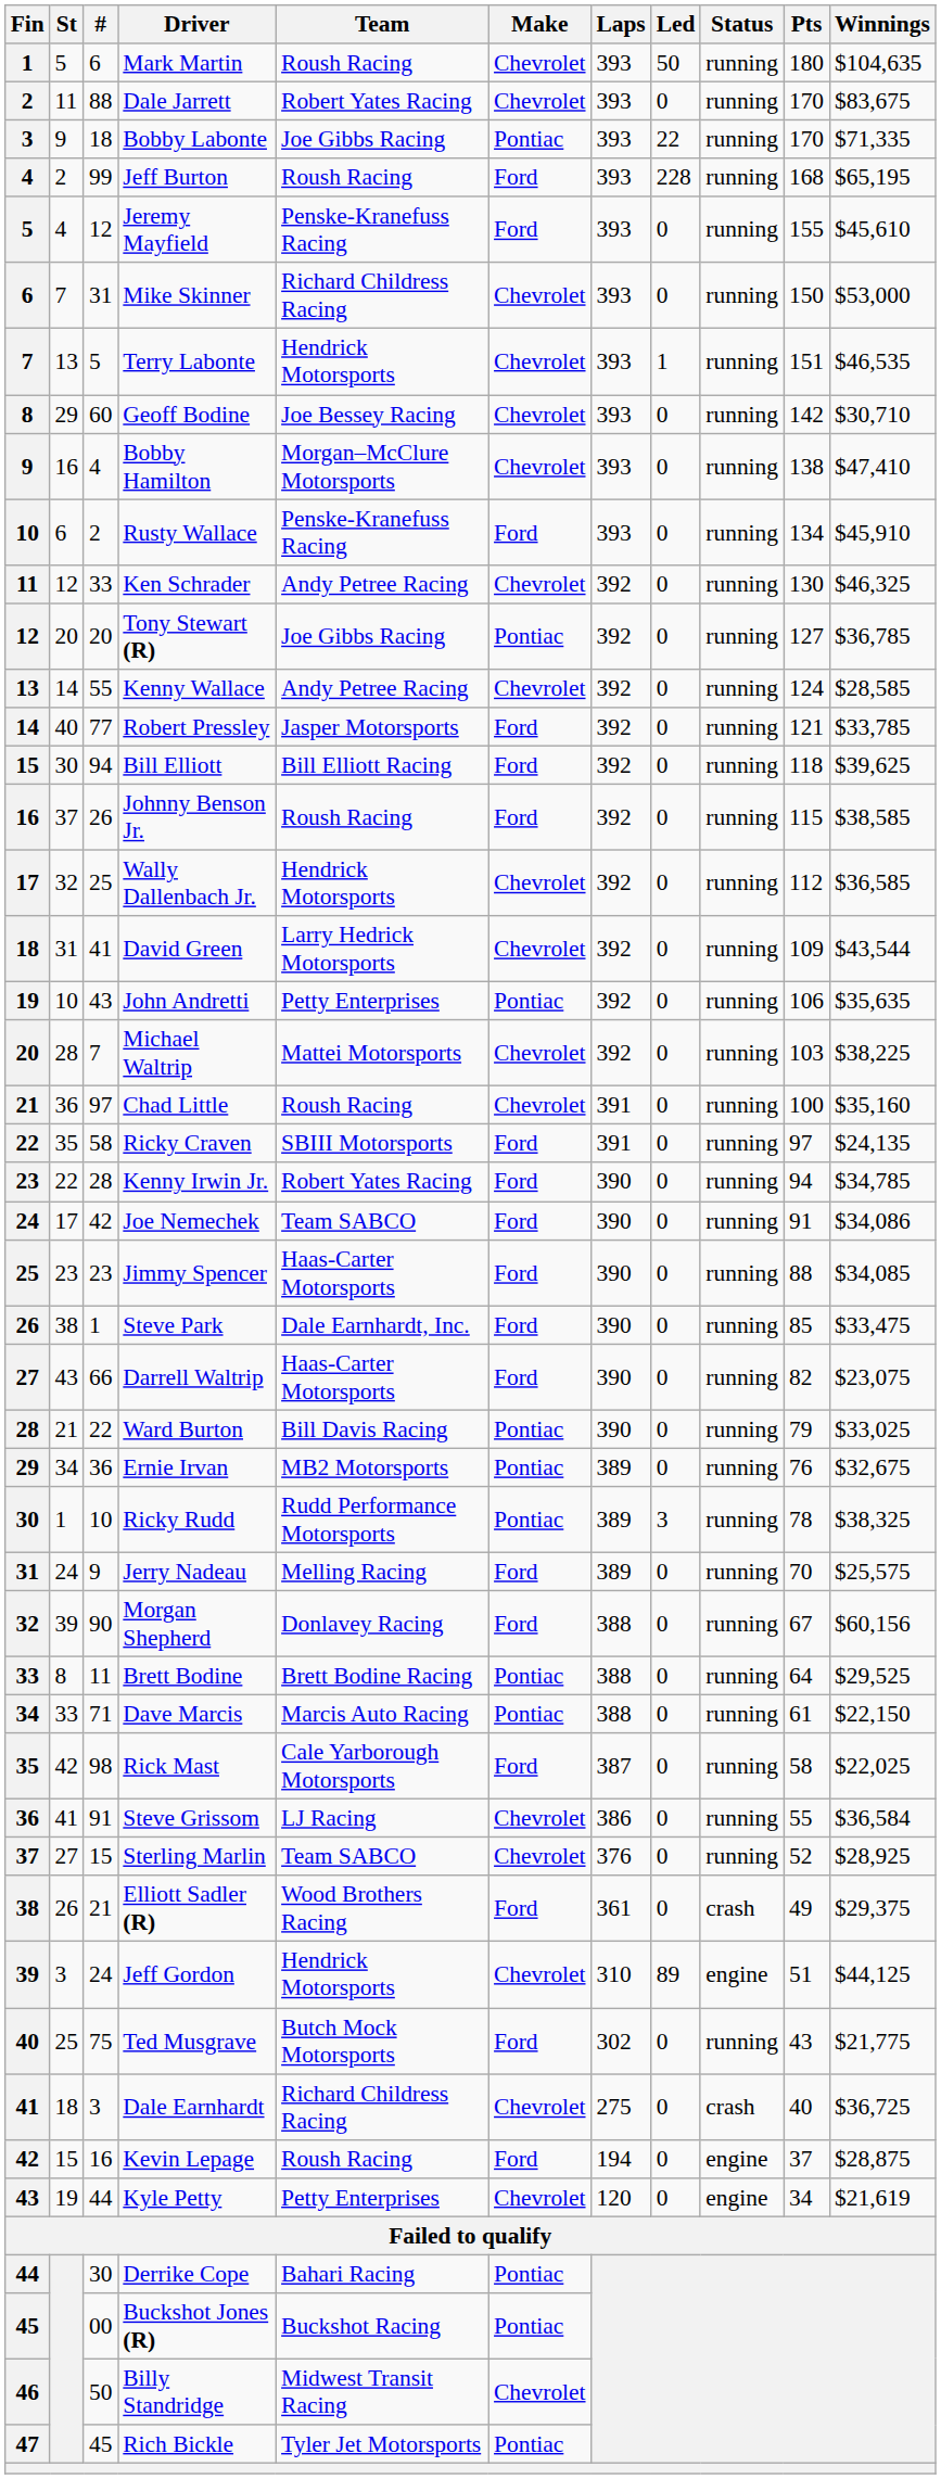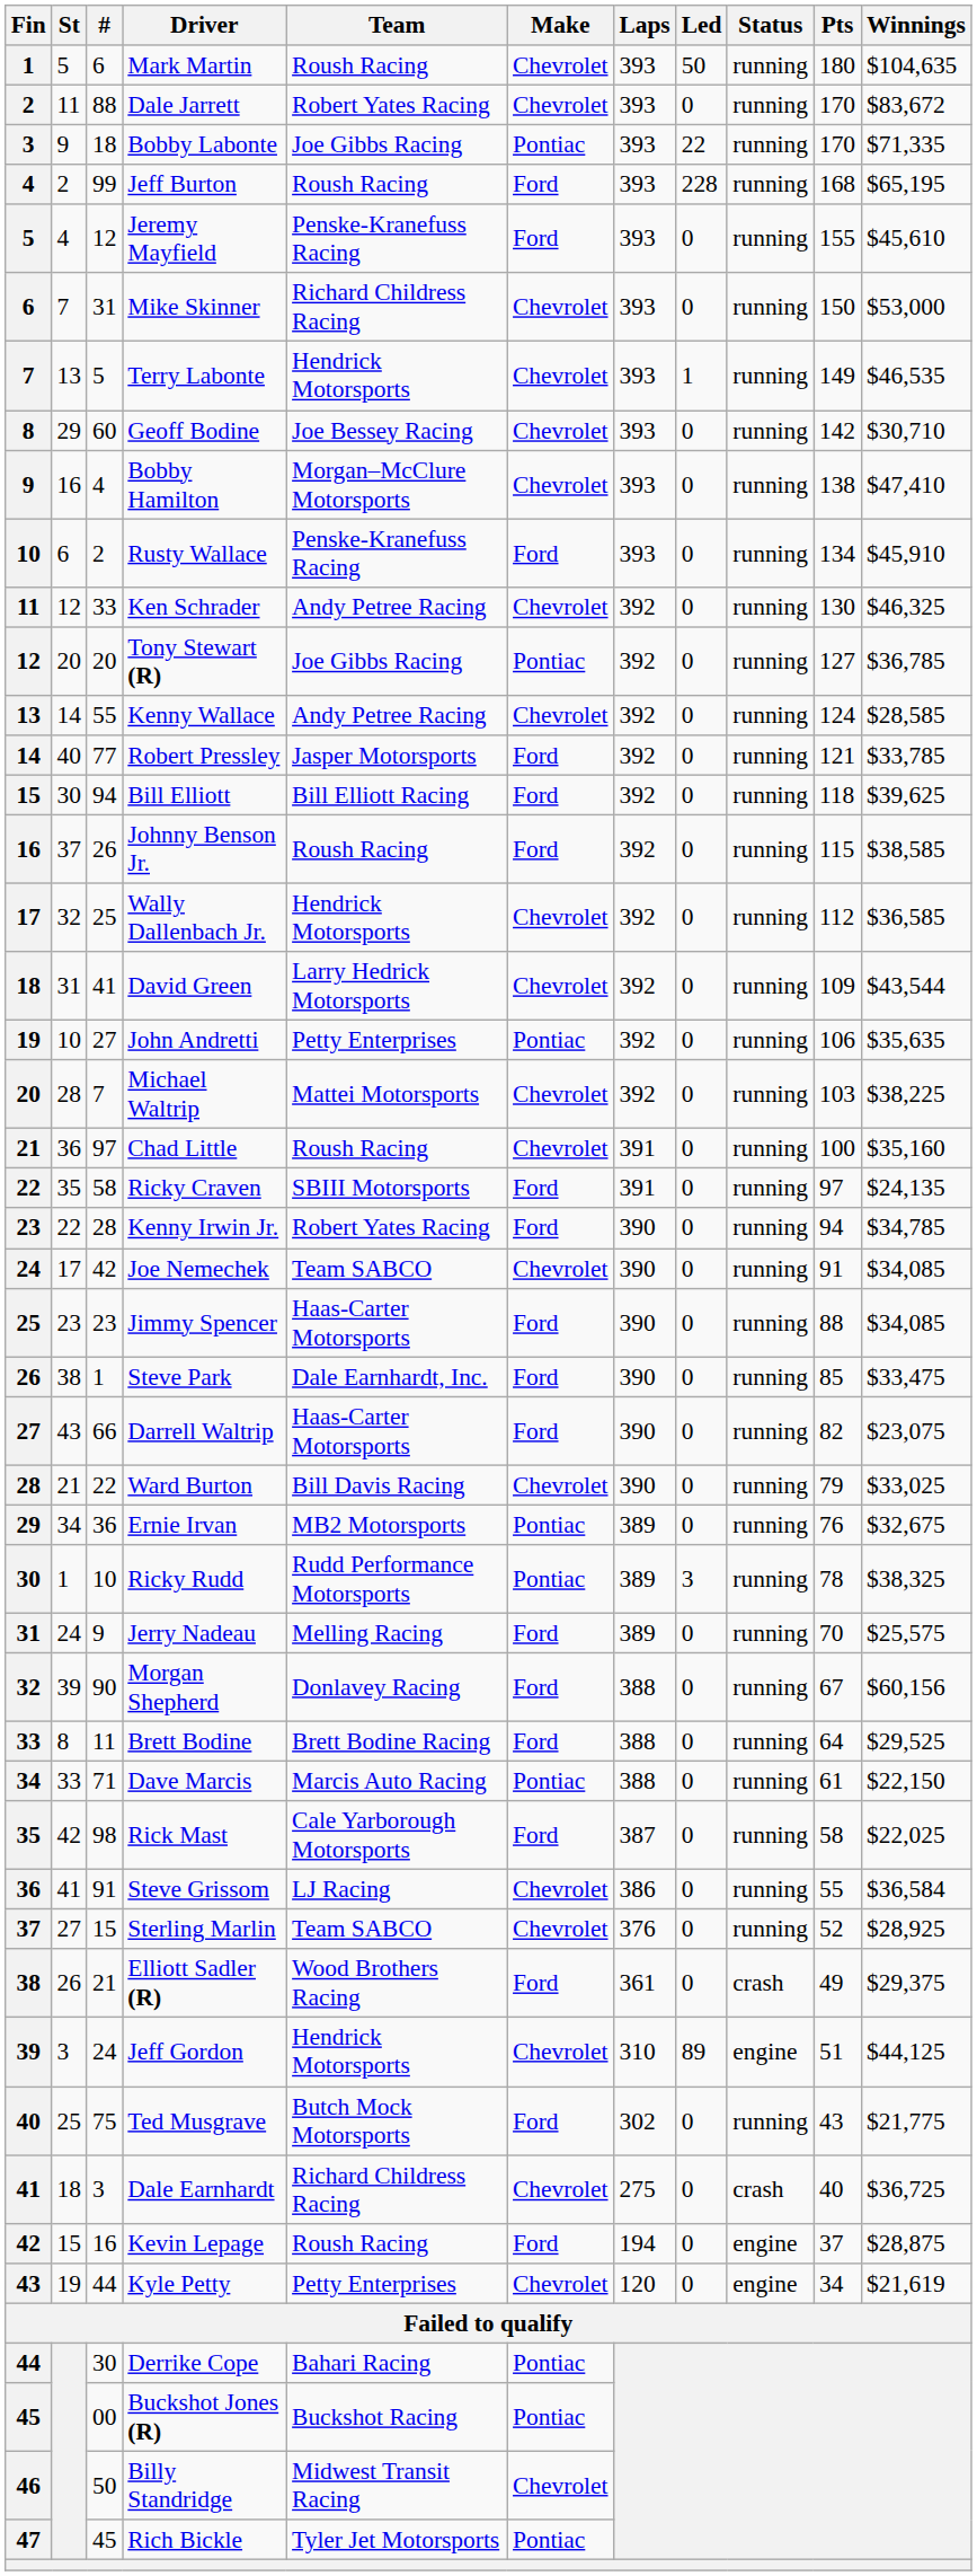 <table class="wikitable" style="font-size:95%">
 <tr>
 <th>Fin</th>
 <th>St</th>
 <th>#</th>
 <th>Driver</th>
 <th>Team</th>
 <th>Make</th>
 <th>Laps</th>
 <th>Led</th>
 <th>Status</th>
 <th>Pts</th>
 <th>Winnings</th>
 </tr>
 <tr>
 <th>1</th>
 <td>5</td>
 <td>6</td>
 <td><a href='#'>Mark Martin</a></td>
 <td><a href='#'>Roush Racing</a></td>
 <td><a href='#'>Chevrolet</a></td>
 <td>393</td>
 <td>50</td>
 <td>running</td>
 <td>180</td>
 <td>$104,635</td>
 </tr>
 <tr>
 <th>2</th>
 <td>11</td>
 <td>88</td>
 <td><a href='#'>Dale Jarrett</a></td>
 <td><a href='#'>Robert Yates Racing</a></td>
 <td><a href='#'>Chevrolet</a></td>
 <td>393</td>
 <td>0</td>
 <td>running</td>
 <td>170</td>
-<td>$83,675</td>
+<td>$83,672</td>
 </tr>
 <tr>
 <th>3</th>
 <td>9</td>
 <td>18</td>
 <td><a href='#'>Bobby Labonte</a></td>
 <td><a href='#'>Joe Gibbs Racing</a></td>
 <td><a href='#'>Pontiac</a></td>
 <td>393</td>
 <td>22</td>
 <td>running</td>
 <td>170</td>
 <td>$71,335</td>
 </tr>
 <tr>
 <th>4</th>
 <td>2</td>
 <td>99</td>
 <td><a href='#'>Jeff Burton</a></td>
 <td><a href='#'>Roush Racing</a></td>
 <td><a href='#'>Ford</a></td>
 <td>393</td>
 <td>228</td>
 <td>running</td>
 <td>168</td>
 <td>$65,195</td>
 </tr>
 <tr>
 <th>5</th>
 <td>4</td>
 <td>12</td>
 <td><a href='#'>Jeremy Mayfield</a></td>
 <td><a href='#'>Penske-Kranefuss Racing</a></td>
 <td><a href='#'>Ford</a></td>
 <td>393</td>
 <td>0</td>
 <td>running</td>
 <td>155</td>
 <td>$45,610</td>
 </tr>
 <tr>
 <th>6</th>
 <td>7</td>
 <td>31</td>
 <td><a href='#'>Mike Skinner</a></td>
 <td><a href='#'>Richard Childress Racing</a></td>
 <td><a href='#'>Chevrolet</a></td>
 <td>393</td>
 <td>0</td>
 <td>running</td>
 <td>150</td>
 <td>$53,000</td>
 </tr>
 <tr>
 <th>7</th>
 <td>13</td>
 <td>5</td>
 <td><a href='#'>Terry Labonte</a></td>
 <td><a href='#'>Hendrick Motorsports</a></td>
 <td><a href='#'>Chevrolet</a></td>
 <td>393</td>
 <td>1</td>
 <td>running</td>
-<td>151</td>
+<td>149</td>
 <td>$46,535</td>
 </tr>
 <tr>
 <th>8</th>
 <td>29</td>
 <td>60</td>
 <td><a href='#'>Geoff Bodine</a></td>
 <td><a href='#'>Joe Bessey Racing</a></td>
 <td><a href='#'>Chevrolet</a></td>
 <td>393</td>
 <td>0</td>
 <td>running</td>
 <td>142</td>
 <td>$30,710</td>
 </tr>
 <tr>
 <th>9</th>
 <td>16</td>
 <td>4</td>
 <td><a href='#'>Bobby Hamilton</a></td>
 <td><a href='#'>Morgan–McClure Motorsports</a></td>
 <td><a href='#'>Chevrolet</a></td>
 <td>393</td>
 <td>0</td>
 <td>running</td>
 <td>138</td>
 <td>$47,410</td>
 </tr>
 <tr>
 <th>10</th>
 <td>6</td>
 <td>2</td>
 <td><a href='#'>Rusty Wallace</a></td>
 <td><a href='#'>Penske-Kranefuss Racing</a></td>
 <td><a href='#'>Ford</a></td>
 <td>393</td>
 <td>0</td>
 <td>running</td>
 <td>134</td>
 <td>$45,910</td>
 </tr>
 <tr>
 <th>11</th>
 <td>12</td>
 <td>33</td>
 <td><a href='#'>Ken Schrader</a></td>
 <td><a href='#'>Andy Petree Racing</a></td>
 <td><a href='#'>Chevrolet</a></td>
 <td>392</td>
 <td>0</td>
 <td>running</td>
 <td>130</td>
 <td>$46,325</td>
 </tr>
 <tr>
 <th>12</th>
 <td>20</td>
 <td>20</td>
 <td><a href='#'>Tony Stewart</a> <strong>(R)</strong></td>
 <td><a href='#'>Joe Gibbs Racing</a></td>
 <td><a href='#'>Pontiac</a></td>
 <td>392</td>
 <td>0</td>
 <td>running</td>
 <td>127</td>
 <td>$36,785</td>
 </tr>
 <tr>
 <th>13</th>
 <td>14</td>
 <td>55</td>
 <td><a href='#'>Kenny Wallace</a></td>
 <td><a href='#'>Andy Petree Racing</a></td>
 <td><a href='#'>Chevrolet</a></td>
 <td>392</td>
 <td>0</td>
 <td>running</td>
 <td>124</td>
 <td>$28,585</td>
 </tr>
 <tr>
 <th>14</th>
 <td>40</td>
 <td>77</td>
 <td><a href='#'>Robert Pressley</a></td>
 <td><a href='#'>Jasper Motorsports</a></td>
 <td><a href='#'>Ford</a></td>
 <td>392</td>
 <td>0</td>
 <td>running</td>
 <td>121</td>
 <td>$33,785</td>
 </tr>
 <tr>
 <th>15</th>
 <td>30</td>
 <td>94</td>
 <td><a href='#'>Bill Elliott</a></td>
 <td><a href='#'>Bill Elliott Racing</a></td>
 <td><a href='#'>Ford</a></td>
 <td>392</td>
 <td>0</td>
 <td>running</td>
 <td>118</td>
 <td>$39,625</td>
 </tr>
 <tr>
 <th>16</th>
 <td>37</td>
 <td>26</td>
 <td><a href='#'>Johnny Benson Jr.</a></td>
 <td><a href='#'>Roush Racing</a></td>
 <td><a href='#'>Ford</a></td>
 <td>392</td>
 <td>0</td>
 <td>running</td>
 <td>115</td>
 <td>$38,585</td>
 </tr>
 <tr>
 <th>17</th>
 <td>32</td>
 <td>25</td>
 <td><a href='#'>Wally Dallenbach Jr.</a></td>
 <td><a href='#'>Hendrick Motorsports</a></td>
 <td><a href='#'>Chevrolet</a></td>
 <td>392</td>
 <td>0</td>
 <td>running</td>
 <td>112</td>
 <td>$36,585</td>
 </tr>
 <tr>
 <th>18</th>
 <td>31</td>
 <td>41</td>
 <td><a href='#'>David Green</a></td>
 <td><a href='#'>Larry Hedrick Motorsports</a></td>
 <td><a href='#'>Chevrolet</a></td>
 <td>392</td>
 <td>0</td>
 <td>running</td>
 <td>109</td>
 <td>$43,544</td>
 </tr>
 <tr>
 <th>19</th>
 <td>10</td>
-<td>43</td>
+<td>27</td>
 <td><a href='#'>John Andretti</a></td>
 <td><a href='#'>Petty Enterprises</a></td>
 <td><a href='#'>Pontiac</a></td>
 <td>392</td>
 <td>0</td>
 <td>running</td>
 <td>106</td>
 <td>$35,635</td>
 </tr>
 <tr>
 <th>20</th>
 <td>28</td>
 <td>7</td>
 <td><a href='#'>Michael Waltrip</a></td>
 <td><a href='#'>Mattei Motorsports</a></td>
 <td><a href='#'>Chevrolet</a></td>
 <td>392</td>
 <td>0</td>
 <td>running</td>
 <td>103</td>
 <td>$38,225</td>
 </tr>
 <tr>
 <th>21</th>
 <td>36</td>
 <td>97</td>
 <td><a href='#'>Chad Little</a></td>
 <td><a href='#'>Roush Racing</a></td>
 <td><a href='#'>Chevrolet</a></td>
 <td>391</td>
 <td>0</td>
 <td>running</td>
 <td>100</td>
 <td>$35,160</td>
 </tr>
 <tr>
 <th>22</th>
 <td>35</td>
 <td>58</td>
 <td><a href='#'>Ricky Craven</a></td>
 <td><a href='#'>SBIII Motorsports</a></td>
 <td><a href='#'>Ford</a></td>
 <td>391</td>
 <td>0</td>
 <td>running</td>
 <td>97</td>
 <td>$24,135</td>
 </tr>
 <tr>
 <th>23</th>
 <td>22</td>
 <td>28</td>
 <td><a href='#'>Kenny Irwin Jr.</a></td>
 <td><a href='#'>Robert Yates Racing</a></td>
 <td><a href='#'>Ford</a></td>
 <td>390</td>
 <td>0</td>
 <td>running</td>
 <td>94</td>
 <td>$34,785</td>
 </tr>
 <tr>
 <th>24</th>
 <td>17</td>
 <td>42</td>
 <td><a href='#'>Joe Nemechek</a></td>
 <td><a href='#'>Team SABCO</a></td>
-<td><a href='#'>Ford</a></td>
+<td><a href='#'>Chevrolet</a></td>
 <td>390</td>
 <td>0</td>
 <td>running</td>
 <td>91</td>
-<td>$34,086</td>
+<td>$34,085</td>
 </tr>
 <tr>
 <th>25</th>
 <td>23</td>
 <td>23</td>
 <td><a href='#'>Jimmy Spencer</a></td>
 <td><a href='#'>Haas-Carter Motorsports</a></td>
 <td><a href='#'>Ford</a></td>
 <td>390</td>
 <td>0</td>
 <td>running</td>
 <td>88</td>
 <td>$34,085</td>
 </tr>
 <tr>
 <th>26</th>
 <td>38</td>
 <td>1</td>
 <td><a href='#'>Steve Park</a></td>
 <td><a href='#'>Dale Earnhardt, Inc.</a></td>
 <td><a href='#'>Ford</a></td>
 <td>390</td>
 <td>0</td>
 <td>running</td>
 <td>85</td>
 <td>$33,475</td>
 </tr>
 <tr>
 <th>27</th>
 <td>43</td>
 <td>66</td>
 <td><a href='#'>Darrell Waltrip</a></td>
 <td><a href='#'>Haas-Carter Motorsports</a></td>
 <td><a href='#'>Ford</a></td>
 <td>390</td>
 <td>0</td>
 <td>running</td>
 <td>82</td>
 <td>$23,075</td>
 </tr>
 <tr>
 <th>28</th>
 <td>21</td>
 <td>22</td>
 <td><a href='#'>Ward Burton</a></td>
 <td><a href='#'>Bill Davis Racing</a></td>
-<td><a href='#'>Pontiac</a></td>
+<td><a href='#'>Chevrolet</a></td>
 <td>390</td>
 <td>0</td>
 <td>running</td>
 <td>79</td>
 <td>$33,025</td>
 </tr>
 <tr>
 <th>29</th>
 <td>34</td>
 <td>36</td>
 <td><a href='#'>Ernie Irvan</a></td>
 <td><a href='#'>MB2 Motorsports</a></td>
 <td><a href='#'>Pontiac</a></td>
 <td>389</td>
 <td>0</td>
 <td>running</td>
 <td>76</td>
 <td>$32,675</td>
 </tr>
 <tr>
 <th>30</th>
 <td>1</td>
 <td>10</td>
 <td><a href='#'>Ricky Rudd</a></td>
 <td><a href='#'>Rudd Performance Motorsports</a></td>
 <td><a href='#'>Pontiac</a></td>
 <td>389</td>
 <td>3</td>
 <td>running</td>
 <td>78</td>
 <td>$38,325</td>
 </tr>
 <tr>
 <th>31</th>
 <td>24</td>
 <td>9</td>
 <td><a href='#'>Jerry Nadeau</a></td>
 <td><a href='#'>Melling Racing</a></td>
 <td><a href='#'>Ford</a></td>
 <td>389</td>
 <td>0</td>
 <td>running</td>
 <td>70</td>
 <td>$25,575</td>
 </tr>
 <tr>
 <th>32</th>
 <td>39</td>
 <td>90</td>
 <td><a href='#'>Morgan Shepherd</a></td>
 <td><a href='#'>Donlavey Racing</a></td>
 <td><a href='#'>Ford</a></td>
 <td>388</td>
 <td>0</td>
 <td>running</td>
 <td>67</td>
 <td>$60,156</td>
 </tr>
 <tr>
 <th>33</th>
 <td>8</td>
 <td>11</td>
 <td><a href='#'>Brett Bodine</a></td>
 <td><a href='#'>Brett Bodine Racing</a></td>
-<td><a href='#'>Pontiac</a></td>
+<td><a href='#'>Ford</a></td>
 <td>388</td>
 <td>0</td>
 <td>running</td>
 <td>64</td>
 <td>$29,525</td>
 </tr>
 <tr>
 <th>34</th>
 <td>33</td>
 <td>71</td>
 <td><a href='#'>Dave Marcis</a></td>
 <td><a href='#'>Marcis Auto Racing</a></td>
 <td><a href='#'>Pontiac</a></td>
 <td>388</td>
 <td>0</td>
 <td>running</td>
 <td>61</td>
 <td>$22,150</td>
 </tr>
 <tr>
 <th>35</th>
 <td>42</td>
 <td>98</td>
 <td><a href='#'>Rick Mast</a></td>
 <td><a href='#'>Cale Yarborough Motorsports</a></td>
 <td><a href='#'>Ford</a></td>
 <td>387</td>
 <td>0</td>
 <td>running</td>
 <td>58</td>
 <td>$22,025</td>
 </tr>
 <tr>
 <th>36</th>
 <td>41</td>
 <td>91</td>
 <td><a href='#'>Steve Grissom</a></td>
 <td><a href='#'>LJ Racing</a></td>
 <td><a href='#'>Chevrolet</a></td>
 <td>386</td>
 <td>0</td>
 <td>running</td>
 <td>55</td>
 <td>$36,584</td>
 </tr>
 <tr>
 <th>37</th>
 <td>27</td>
 <td>15</td>
 <td><a href='#'>Sterling Marlin</a></td>
 <td><a href='#'>Team SABCO</a></td>
 <td><a href='#'>Chevrolet</a></td>
 <td>376</td>
 <td>0</td>
 <td>running</td>
 <td>52</td>
 <td>$28,925</td>
 </tr>
 <tr>
 <th>38</th>
 <td>26</td>
 <td>21</td>
 <td><a href='#'>Elliott Sadler</a> <strong>(R)</strong></td>
 <td><a href='#'>Wood Brothers Racing</a></td>
 <td><a href='#'>Ford</a></td>
 <td>361</td>
 <td>0</td>
 <td>crash</td>
 <td>49</td>
 <td>$29,375</td>
 </tr>
 <tr>
 <th>39</th>
 <td>3</td>
 <td>24</td>
 <td><a href='#'>Jeff Gordon</a></td>
 <td><a href='#'>Hendrick Motorsports</a></td>
 <td><a href='#'>Chevrolet</a></td>
 <td>310</td>
 <td>89</td>
 <td>engine</td>
 <td>51</td>
 <td>$44,125</td>
 </tr>
 <tr>
 <th>40</th>
 <td>25</td>
 <td>75</td>
 <td><a href='#'>Ted Musgrave</a></td>
 <td><a href='#'>Butch Mock Motorsports</a></td>
 <td><a href='#'>Ford</a></td>
 <td>302</td>
 <td>0</td>
 <td>running</td>
 <td>43</td>
 <td>$21,775</td>
 </tr>
 <tr>
 <th>41</th>
 <td>18</td>
 <td>3</td>
 <td><a href='#'>Dale Earnhardt</a></td>
 <td><a href='#'>Richard Childress Racing</a></td>
 <td><a href='#'>Chevrolet</a></td>
 <td>275</td>
 <td>0</td>
 <td>crash</td>
 <td>40</td>
 <td>$36,725</td>
 </tr>
 <tr>
 <th>42</th>
 <td>15</td>
 <td>16</td>
 <td><a href='#'>Kevin Lepage</a></td>
 <td><a href='#'>Roush Racing</a></td>
 <td><a href='#'>Ford</a></td>
 <td>194</td>
 <td>0</td>
 <td>engine</td>
 <td>37</td>
 <td>$28,875</td>
 </tr>
 <tr>
 <th>43</th>
 <td>19</td>
 <td>44</td>
 <td><a href='#'>Kyle Petty</a></td>
 <td><a href='#'>Petty Enterprises</a></td>
 <td><a href='#'>Chevrolet</a></td>
 <td>120</td>
 <td>0</td>
 <td>engine</td>
 <td>34</td>
 <td>$21,619</td>
 </tr>
 <tr>
 <th colspan="11">Failed to qualify</th>
 </tr>
 <tr>
 <th>44</th>
 <th rowspan="4"></th>
 <td>30</td>
 <td><a href='#'>Derrike Cope</a></td>
 <td><a href='#'>Bahari Racing</a></td>
 <td><a href='#'>Pontiac</a></td>
 <th colspan="5" rowspan="4"></th>
 </tr>
 <tr>
 <th>45</th>
 <td>00</td>
 <td><a href='#'>Buckshot Jones</a> <strong>(R)</strong></td>
 <td><a href='#'>Buckshot Racing</a></td>
 <td><a href='#'>Pontiac</a></td>
 </tr>
 <tr>
 <th>46</th>
 <td>50</td>
 <td><a href='#'>Billy Standridge</a></td>
 <td><a href='#'>Midwest Transit Racing</a></td>
 <td><a href='#'>Chevrolet</a></td>
 </tr>
 <tr>
 <th>47</th>
 <td>45</td>
 <td><a href='#'>Rich Bickle</a></td>
 <td><a href='#'>Tyler Jet Motorsports</a></td>
 <td><a href='#'>Pontiac</a></td>
 </tr>
 <tr>
 <th colspan="11"></th>
 </tr>
 </table>
